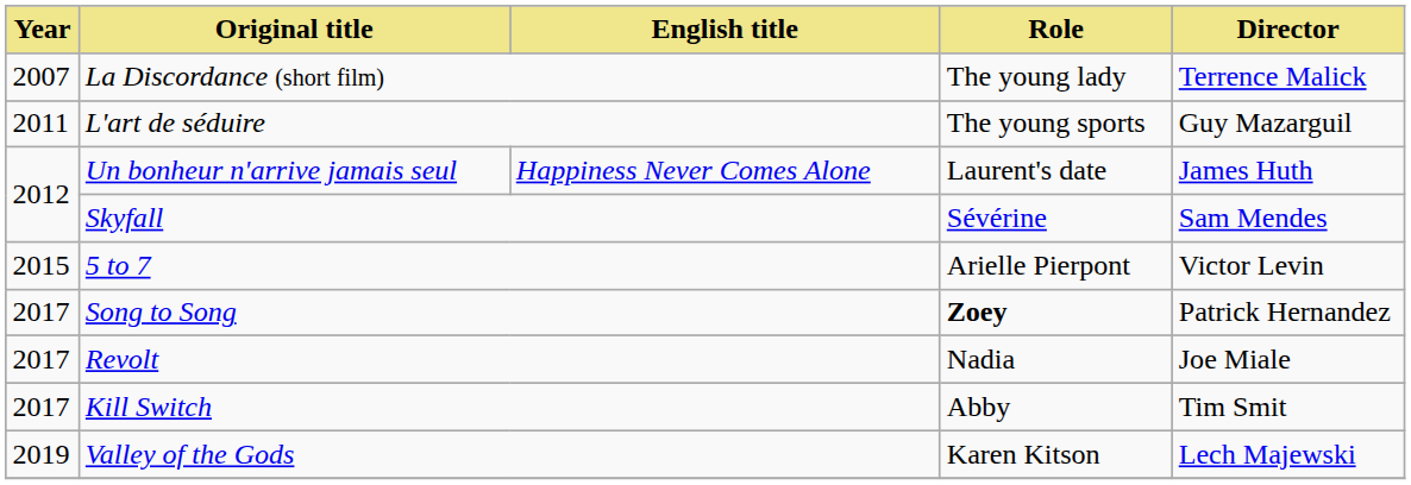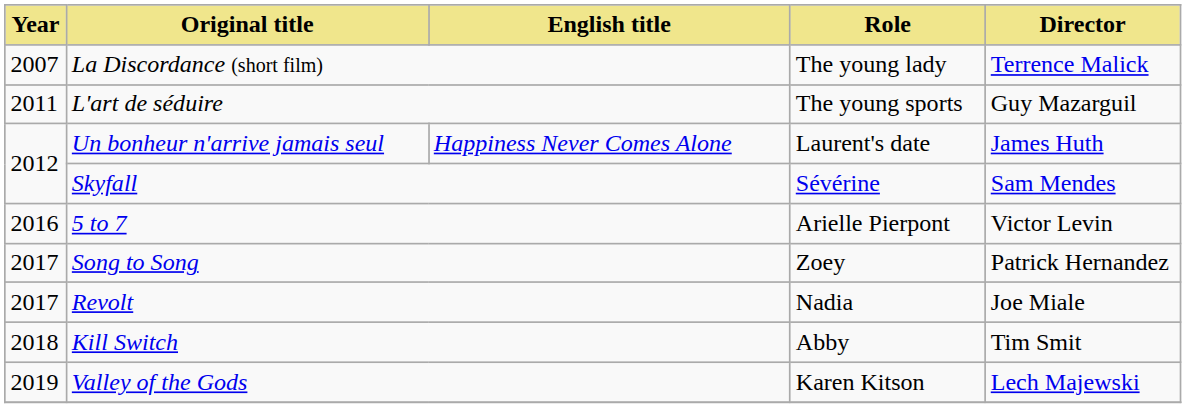 <table class="wikitable" style="font-size: 90%;">
 <tr>
 <th style="background:#F0E68C" width="30px">Year</th>
 <th style="background:#F0E68C" width="210px">Original title</th>
 <th style="background:#F0E68C" width="210px">English title</th>
 <th style="background:#F0E68C" width="110px">Role</th>
 <th style="background:#F0E68C" width="110px">Director</th>
 </tr>
 <tr>
 <td>2007</td>
 <td colspan="2"><em>La Discordance</em> <small>(short film)</small></td>
 <td>The young lady</td>
 <td><a href='#'>Terrence Malick</a></td>
 </tr>
 <tr>
 <td>2011</td>
 <td colspan="2"><em>L'art de séduire</em></td>
 <td>The young sports</td>
 <td>Guy Mazarguil</td>
 </tr>
 <tr>
 <td rowspan="2">2012</td>
 <td><em><a href='#'>Un bonheur n'arrive jamais seul</a></em></td>
 <td><em><a href='#'>Happiness Never Comes Alone</a></em></td>
 <td>Laurent's date</td>
 <td><a href='#'>James Huth</a></td>
 </tr>
 <tr>
 <td colspan="2"><em><a href='#'>Skyfall</a></em></td>
 <td><a href='#'>Sévérine</a></td>
 <td><a href='#'>Sam Mendes</a></td>
 </tr>
 <tr>
-<td>2015</td>
+<td>2016</td>
 <td colspan="2"><em><a href='#'>5 to 7</a></em></td>
 <td>Arielle Pierpont</td>
 <td>Victor Levin</td>
 </tr>
 <tr>
 <td>2017</td>
 <td colspan="2"><em><a href='#'>Song to Song</a></em></td>
-<td><strong>Zoey</strong></td>
+<td>Zoey</td>
 <td>Patrick Hernandez</td>
 </tr>
 <tr>
 <td>2017</td>
 <td colspan="2"><em><a href='#'>Revolt</a></em></td>
 <td>Nadia</td>
 <td>Joe Miale</td>
 </tr>
 <tr>
-<td>2017</td>
+<td>2018</td>
 <td colspan="2"><em><a href='#'>Kill Switch</a></em></td>
 <td>Abby</td>
 <td>Tim Smit</td>
 </tr>
 <tr>
 <td>2019</td>
 <td colspan="2"><em><a href='#'>Valley of the Gods</a></em></td>
 <td>Karen Kitson</td>
 <td><a href='#'>Lech Majewski</a></td>
 </tr>
 <tr>
 </tr>
 </table>
